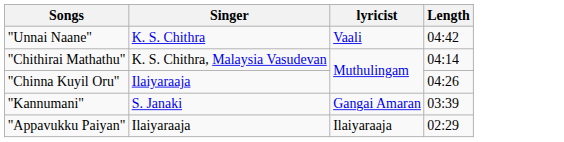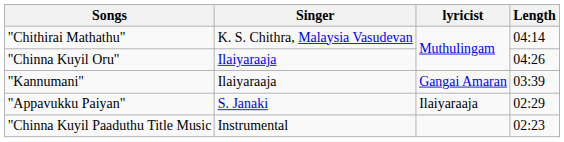 <table class="wikitable">
 <tr>
 <th>Songs</th>
 <th>Singer</th>
 <th>lyricist</th>
 <th>Length</th>
-</tr>
-<tr>
-<td>"Unnai Naane"</td>
-<td><a href='#'>K. S. Chithra</a></td>
-<td><a href='#'>Vaali</a></td>
-<td>04:42</td>
 </tr>
 <tr>
 <td>"Chithirai Mathathu"</td>
 <td>K. S. Chithra, <a href='#'>Malaysia Vasudevan</a></td>
 <td rowspan=2><a href='#'>Muthulingam</a></td>
 <td>04:14</td>
 </tr>
 <tr>
 <td>"Chinna Kuyil Oru"</td>
 <td><a href='#'>Ilaiyaraaja</a></td>
 <td>04:26</td>
 </tr>
 <tr>
 <td>"Kannumani"</td>
-<td><a href='#'>S. Janaki</a></td>
+<td>Ilaiyaraaja</td>
 <td><a href='#'>Gangai Amaran</a></td>
 <td>03:39</td>
 </tr>
 <tr>
 <td>"Appavukku Paiyan"</td>
-<td>Ilaiyaraaja</td>
+<td><a href='#'>S. Janaki</a></td>
 <td>Ilaiyaraaja</td>
 <td>02:29</td>
 </tr>
+<tr>
+<td>"Chinna Kuyil Paaduthu Title Music</td>
+<td>Instrumental</td>
+<td></td>
+<td>02:23</td>
+</tr>
 </table>
